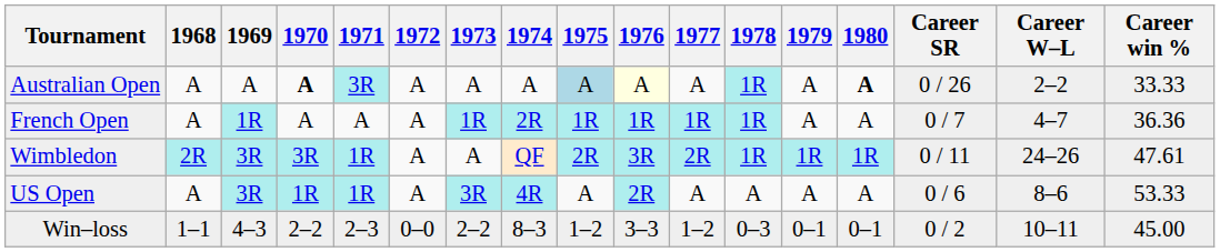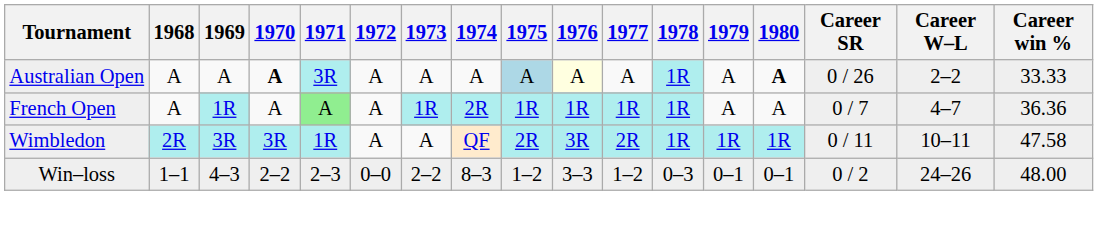 <table class="wikitable" style="text-align:center;">
 <tr style="background:#efefef;">
 <th>Tournament</th>
 <th>1968</th>
 <th>1969</th>
 <th><a href='#'>1970</a></th>
 <th><a href='#'>1971</a></th>
 <th><a href='#'>1972</a></th>
 <th><a href='#'>1973</a></th>
 <th><a href='#'>1974</a></th>
 <th><a href='#'>1975</a></th>
 <th><a href='#'>1976</a></th>
 <th><a href='#'>1977</a></th>
 <th><a href='#'>1978</a></th>
 <th><a href='#'>1979</a></th>
 <th><a href='#'>1980</a></th>
 <th style="width:65px;">Career SR</th>
 <th style="width:69px;">Career W–L</th>
 <th style="width:69px;">Career win %</th>
 </tr>
 <tr>
 <td style="background:#efefef;" align=left><a href='#'>Australian Open</a></td>
 <td align="center">A</td>
 <td align="center">A</td>
 <td align="center"><strong>A</strong></td>
 <td align="center" style="background:#afeeee;"><a href='#'>3R</a></td>
 <td align="center">A</td>
 <td align="center">A</td>
 <td align="center">A</td>
 <td align="center" style="background: lightblue;">A</td>
 <td align="center" style="background: lightyellow;">A</td>
 <td align="center">A</td>
 <td align="center" style="background:#afeeee;"><a href='#'>1R</a></td>
 <td align="center">A</td>
 <td align="center"><strong>A</strong></td>
 <td style="background:#efefef;">0 / 26</td>
 <td style="background:#efefef;">2–2</td>
 <td style="background:#efefef;">33.33</td>
 </tr>
 <tr>
 <td style="background:#efefef;" align=left><a href='#'>French Open</a></td>
 <td align="center">A</td>
 <td align="center" style="background:#afeeee;"><a href='#'>1R</a></td>
 <td align="center">A</td>
-<td align="center">A</td>
+<td align="center" style="background: lightgreen;">A</td>
 <td align="center">A</td>
 <td align="center" style="background:#afeeee;"><a href='#'>1R</a></td>
 <td align="center" style="background:#afeeee;"><a href='#'>2R</a></td>
 <td align="center" style="background:#afeeee;"><a href='#'>1R</a></td>
 <td align="center" style="background:#afeeee;"><a href='#'>1R</a></td>
 <td align="center" style="background:#afeeee;"><a href='#'>1R</a></td>
 <td align="center" style="background:#afeeee;"><a href='#'>1R</a></td>
 <td align="center">A</td>
 <td align="center">A</td>
 <td style="background:#efefef;">0 / 7</td>
 <td style="background:#efefef;">4–7</td>
 <td style="background:#efefef;">36.36</td>
 </tr>
 <tr>
 <td style="background:#efefef;" align=left><a href='#'>Wimbledon</a></td>
 <td align="center" style="background:#afeeee;"><a href='#'>2R</a></td>
 <td align="center" style="background:#afeeee;"><a href='#'>3R</a></td>
 <td align="center" style="background:#afeeee;"><a href='#'>3R</a></td>
 <td align="center" style="background:#afeeee;"><a href='#'>1R</a></td>
 <td align="center">A</td>
 <td align="center">A</td>
 <td align="center" style="background:#ffebcd;"><a href='#'>QF</a></td>
 <td align="center" style="background:#afeeee;"><a href='#'>2R</a></td>
 <td align="center" style="background:#afeeee;"><a href='#'>3R</a></td>
 <td align="center" style="background:#afeeee;"><a href='#'>2R</a></td>
 <td align="center" style="background:#afeeee;"><a href='#'>1R</a></td>
 <td align="center" style="background:#afeeee;"><a href='#'>1R</a></td>
 <td align="center" style="background:#afeeee;"><a href='#'>1R</a></td>
 <td style="background:#efefef;">0 / 11</td>
-<td style="background:#efefef;">24–26</td>
-<td style="background:#efefef;">47.61</td>
-</tr>
-<tr>
-<td style="background:#efefef;" align=left><a href='#'>US Open</a></td>
-<td align="center">A</td>
-<td align="center" style="background:#afeeee;"><a href='#'>3R</a></td>
-<td align="center" style="background:#afeeee;"><a href='#'>1R</a></td>
-<td align="center" style="background:#afeeee;"><a href='#'>1R</a></td>
-<td align="center">A</td>
-<td align="center" style="background:#afeeee;"><a href='#'>3R</a></td>
-<td align="center" style="background:#afeeee;"><a href='#'>4R</a></td>
-<td align="center">A</td>
-<td align="center" style="background:#afeeee;"><a href='#'>2R</a></td>
-<td align="center">A</td>
-<td align="center">A</td>
-<td align="center">A</td>
-<td align="center">A</td>
-<td style="background:#efefef;">0 / 6</td>
-<td style="background:#efefef;">8–6</td>
-<td style="background:#efefef;">53.33</td>
+<td style="background:#efefef;">10–11</td>
+<td style="background:#efefef;">47.58</td>
 </tr>
 <tr>
 <td style="background:#efefef;">Win–loss</td>
 <td style="background:#efefef;">1–1</td>
 <td style="background:#efefef;">4–3</td>
 <td style="background:#efefef;">2–2</td>
 <td style="background:#efefef;">2–3</td>
 <td style="background:#efefef;">0–0</td>
 <td style="background:#efefef;">2–2</td>
 <td style="background:#efefef;">8–3</td>
 <td style="background:#efefef;">1–2</td>
 <td style="background:#efefef;">3–3</td>
 <td style="background:#efefef;">1–2</td>
 <td style="background:#efefef;">0–3</td>
 <td style="background:#efefef;">0–1</td>
 <td style="background:#efefef;">0–1</td>
 <td style="background:#efefef;">0 / 2<br></td>
-<td style="background:#efefef;">10–11</td>
-<td style="background:#efefef;">45.00</td>
+<td style="background:#efefef;">24–26</td>
+<td style="background:#efefef;">48.00</td>
 </tr>
 </table>
